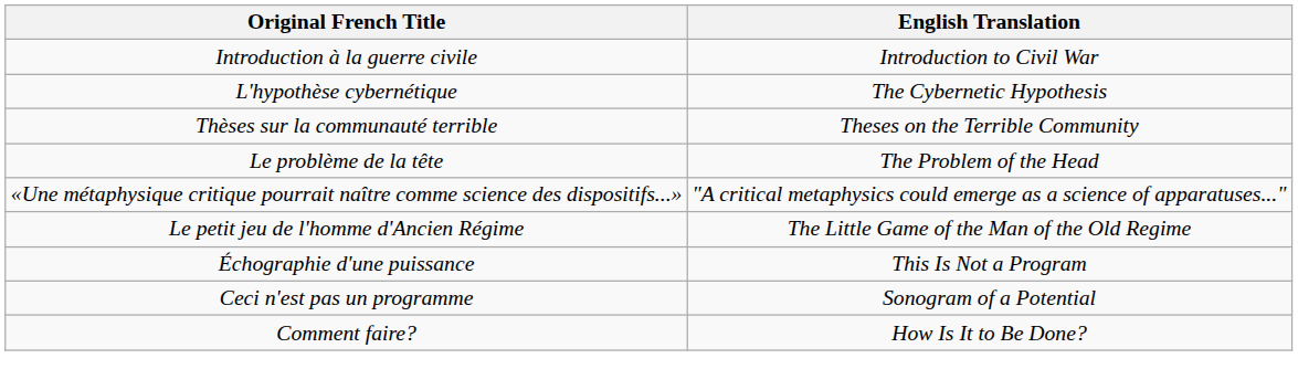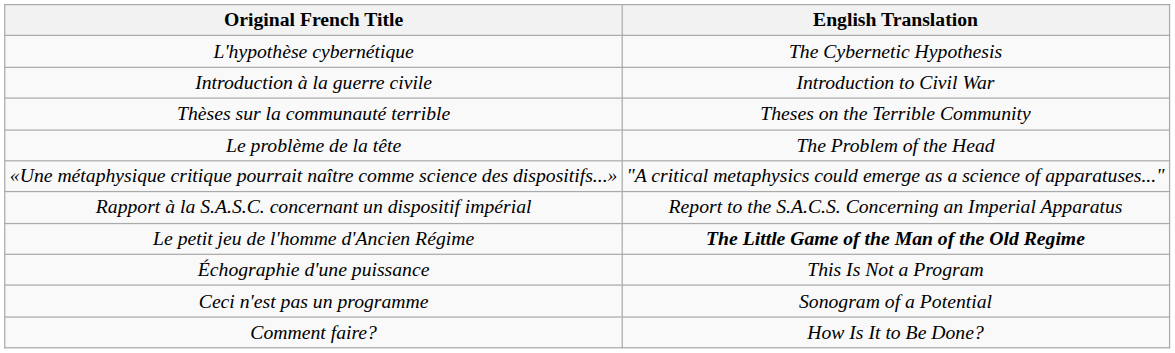 <table class="wikitable mw-collapsible mw-collapsed" style="margin-left: auto; margin-right: auto; border: none; text-align: center;">
 <tr>
 <th>Original French Title</th>
 <th>English Translation</th>
 </tr>
 <tr>
+<td><em>L'hypothèse cybernétique</em></td>
+<td><em>The Cybernetic Hypothesis</em></td>
+</tr>
+<tr>
 <td><em>Introduction à la guerre civile</em></td>
 <td><em>Introduction to Civil War</em></td>
-</tr>
-<tr>
-<td><em>L'hypothèse cybernétique</em></td>
-<td><em>The Cybernetic Hypothesis</em></td>
 </tr>
 <tr>
 <td><em>Thèses sur la communauté terrible</em></td>
 <td><em>Theses on the Terrible Community</em></td>
 </tr>
 <tr>
 <td><em>Le problème de la tête</em></td>
 <td><em>The Problem of the Head</em></td>
 </tr>
 <tr>
 <td><em>«Une métaphysique critique pourrait naître comme science des dispositifs...»</em></td>
 <td><em>"A critical metaphysics could emerge as a science of apparatuses..."</em></td>
 </tr>
 <tr>
+<td><em>Rapport à la S.A.S.C. concernant un dispositif impérial</em></td>
+<td><em>Report to the S.A.C.S. Concerning an Imperial Apparatus</em></td>
+</tr>
+<tr>
 <td><em>Le petit jeu de l'homme d'Ancien Régime</em></td>
-<td><em>The Little Game of the Man of the Old Regime</em></td>
+<td><strong><em>The Little Game of the Man of the Old Regime</em></strong></td>
 </tr>
 <tr>
 <td><em>Échographie d'une puissance</em></td>
 <td><em>This Is Not a Program</em></td>
 </tr>
 <tr>
 <td><em>Ceci n'est pas un programme</em></td>
 <td><em>Sonogram of a Potential</em></td>
 </tr>
 <tr>
 <td><em>Comment faire?</em></td>
 <td><em>How Is It to Be Done?</em></td>
 </tr>
 </table>
